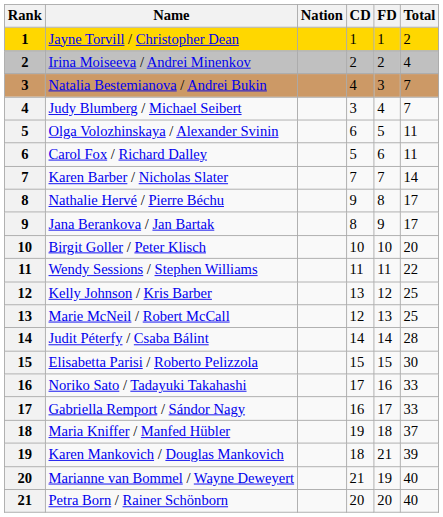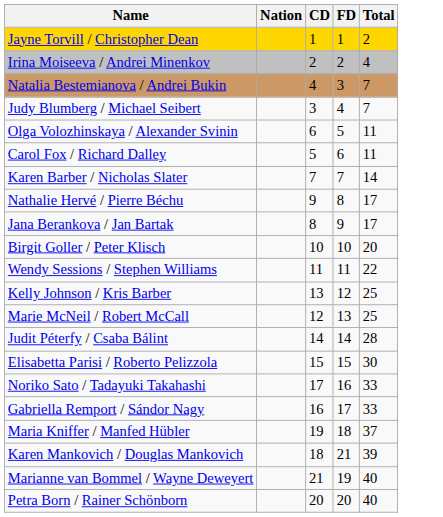 <table class="wikitable">
 <tr>
-<th>Rank</th>
 <th>Name</th>
 <th>Nation</th>
 <th>CD</th>
 <th>FD</th>
 <th>Total</th>
 </tr>
 <tr bgcolor=gold>
-<td align=center><strong>1</strong></td>
 <td><a href='#'>Jayne Torvill</a> / <a href='#'>Christopher Dean</a></td>
 <td></td>
 <td>1</td>
 <td>1</td>
 <td>2</td>
 </tr>
 <tr bgcolor=silver>
-<td align=center><strong>2</strong></td>
 <td><a href='#'>Irina Moiseeva</a> / <a href='#'>Andrei Minenkov</a></td>
 <td></td>
 <td>2</td>
 <td>2</td>
 <td>4</td>
 </tr>
 <tr bgcolor=cc9966>
-<td align=center><strong>3</strong></td>
 <td><a href='#'>Natalia Bestemianova</a> / <a href='#'>Andrei Bukin</a></td>
 <td></td>
 <td>4</td>
 <td>3</td>
 <td>7</td>
 </tr>
 <tr>
-<th>4</th>
 <td><a href='#'>Judy Blumberg</a> / <a href='#'>Michael Seibert</a></td>
 <td></td>
 <td>3</td>
 <td>4</td>
 <td>7</td>
 </tr>
 <tr>
-<th>5</th>
 <td><a href='#'>Olga Volozhinskaya</a> / <a href='#'>Alexander Svinin</a></td>
 <td></td>
 <td>6</td>
 <td>5</td>
 <td>11</td>
 </tr>
 <tr>
-<th>6</th>
 <td><a href='#'>Carol Fox</a> / <a href='#'>Richard Dalley</a></td>
 <td></td>
 <td>5</td>
 <td>6</td>
 <td>11</td>
 </tr>
 <tr>
-<th>7</th>
 <td><a href='#'>Karen Barber</a> / <a href='#'>Nicholas Slater</a></td>
 <td></td>
 <td>7</td>
 <td>7</td>
 <td>14</td>
 </tr>
 <tr>
-<th>8</th>
 <td><a href='#'>Nathalie Hervé</a> / <a href='#'>Pierre Béchu</a></td>
 <td></td>
 <td>9</td>
 <td>8</td>
 <td>17</td>
 </tr>
 <tr>
-<th>9</th>
 <td><a href='#'>Jana Berankova</a> / <a href='#'>Jan Bartak</a></td>
 <td></td>
 <td>8</td>
 <td>9</td>
 <td>17</td>
 </tr>
 <tr>
-<th>10</th>
 <td><a href='#'>Birgit Goller</a> / <a href='#'>Peter Klisch</a></td>
 <td></td>
 <td>10</td>
 <td>10</td>
 <td>20</td>
 </tr>
 <tr>
-<th>11</th>
 <td><a href='#'>Wendy Sessions</a> / <a href='#'>Stephen Williams</a></td>
 <td></td>
 <td>11</td>
 <td>11</td>
 <td>22</td>
 </tr>
 <tr>
-<th>12</th>
 <td><a href='#'>Kelly Johnson</a> / <a href='#'>Kris Barber</a></td>
 <td></td>
 <td>13</td>
 <td>12</td>
 <td>25</td>
 </tr>
 <tr>
-<th>13</th>
 <td><a href='#'>Marie McNeil</a> / <a href='#'>Robert McCall</a></td>
 <td></td>
 <td>12</td>
 <td>13</td>
 <td>25</td>
 </tr>
 <tr>
-<th>14</th>
 <td><a href='#'>Judit Péterfy</a> / <a href='#'>Csaba Bálint</a></td>
 <td></td>
 <td>14</td>
 <td>14</td>
 <td>28</td>
 </tr>
 <tr>
-<th>15</th>
 <td><a href='#'>Elisabetta Parisi</a> / <a href='#'>Roberto Pelizzola</a></td>
 <td></td>
 <td>15</td>
 <td>15</td>
 <td>30</td>
 </tr>
 <tr>
-<th>16</th>
 <td><a href='#'>Noriko Sato</a> / <a href='#'>Tadayuki Takahashi</a></td>
 <td></td>
 <td>17</td>
 <td>16</td>
 <td>33</td>
 </tr>
 <tr>
-<th>17</th>
 <td><a href='#'>Gabriella Remport</a> / <a href='#'>Sándor Nagy</a></td>
 <td></td>
 <td>16</td>
 <td>17</td>
 <td>33</td>
 </tr>
 <tr>
-<th>18</th>
 <td><a href='#'>Maria Kniffer</a> / <a href='#'>Manfed Hübler</a></td>
 <td></td>
 <td>19</td>
 <td>18</td>
 <td>37</td>
 </tr>
 <tr>
-<th>19</th>
 <td><a href='#'>Karen Mankovich</a> / <a href='#'>Douglas Mankovich</a></td>
 <td></td>
 <td>18</td>
 <td>21</td>
 <td>39</td>
 </tr>
 <tr>
-<th>20</th>
 <td><a href='#'>Marianne van Bommel</a> / <a href='#'>Wayne Deweyert</a></td>
 <td></td>
 <td>21</td>
 <td>19</td>
 <td>40</td>
 </tr>
 <tr>
-<th>21</th>
 <td><a href='#'>Petra Born</a> / <a href='#'>Rainer Schönborn</a></td>
 <td></td>
 <td>20</td>
 <td>20</td>
 <td>40</td>
 </tr>
 </table>
